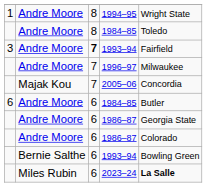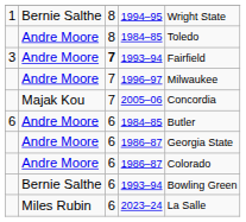 <table class="wikitable">
 <tr>
 </tr>
 <tr>
 <td>1</td>
-<td><a href='#'>Andre Moore</a></td>
+<td>Bernie Salthe</td>
 <td>8</td>
 <td style="font-size:80%;"><a href='#'>1994–95</a></td>
 <td style="font-size:80%;">Wright State</td>
 </tr>
 <tr>
 <td></td>
 <td><a href='#'>Andre Moore</a></td>
 <td>8</td>
 <td style="font-size:80%;"><a href='#'>1984–85</a></td>
 <td style="font-size:80%;">Toledo</td>
 </tr>
 <tr>
 <td>3</td>
 <td><a href='#'>Andre Moore</a></td>
 <td><strong>7</strong></td>
 <td style="font-size:80%;"><a href='#'>1993–94</a></td>
 <td style="font-size:80%;">Fairfield</td>
 </tr>
 <tr>
 <td></td>
 <td><a href='#'>Andre Moore</a></td>
 <td>7</td>
 <td style="font-size:80%;"><a href='#'>1996–97</a></td>
 <td style="font-size:80%;">Milwaukee</td>
 </tr>
 <tr>
 <td></td>
 <td>Majak Kou</td>
 <td>7</td>
 <td style="font-size:80%;"><a href='#'>2005–06</a></td>
 <td style="font-size:80%;">Concordia</td>
 </tr>
 <tr>
 <td>6</td>
 <td><a href='#'>Andre Moore</a></td>
 <td>6</td>
 <td style="font-size:80%;"><a href='#'>1984–85</a></td>
 <td style="font-size:80%;">Butler</td>
 </tr>
 <tr>
 <td></td>
 <td><a href='#'>Andre Moore</a></td>
 <td>6</td>
 <td style="font-size:80%;"><a href='#'>1986–87</a></td>
 <td style="font-size:80%;">Georgia State</td>
 </tr>
 <tr>
 <td></td>
 <td><a href='#'>Andre Moore</a></td>
 <td>6</td>
 <td style="font-size:80%;"><a href='#'>1986–87</a></td>
 <td style="font-size:80%;">Colorado</td>
 </tr>
 <tr>
 <td></td>
 <td>Bernie Salthe</td>
 <td>6</td>
 <td style="font-size:80%;"><a href='#'>1993–94</a></td>
 <td style="font-size:80%;">Bowling Green</td>
 </tr>
 <tr>
 <td></td>
 <td>Miles Rubin</td>
 <td>6</td>
 <td style="font-size:80%;"><a href='#'>2023–24</a></td>
-<td style="font-size:80%;"><strong>La Salle</strong></td>
+<td style="font-size:80%;">La Salle</td>
 </tr>
 </table>
